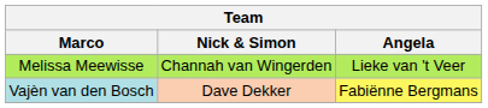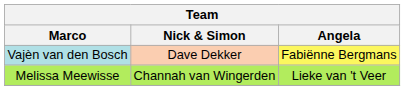 <table class="wikitable" style="font-size:90%; text-align:center">
 <tr>
 <th colspan=3>Team</th>
 </tr>
 <tr>
 <th>Marco</th>
 <th>Nick & Simon</th>
 <th>Angela</th>
 </tr>
 <tr>
+<td text-align:center; style="background:#B0E0E6;">Vajèn van den Bosch</td>
+<td text-align:center; style="background:#FBCEB1;">Dave Dekker</td>
+<td text-align:center; style="background:#FCF75E;">Fabiënne Bergmans</td>
+</tr>
+<tr>
 <td text-align:center; style="background:#B2EC5D;">Melissa Meewisse</td>
 <td text-align:center; style="background:#B2EC5D;">Channah van Wingerden</td>
 <td text-align:center; style="background:#B2EC5D;">Lieke van 't Veer</td>
 </tr>
 <tr>
-<td text-align:center; style="background:#B0E0E6;">Vajèn van den Bosch</td>
-<td text-align:center; style="background:#FBCEB1;">Dave Dekker</td>
-<td text-align:center; style="background:#FCF75E;">Fabiënne Bergmans</td>
-</tr>
-<tr>
 </tr>
 </table>
